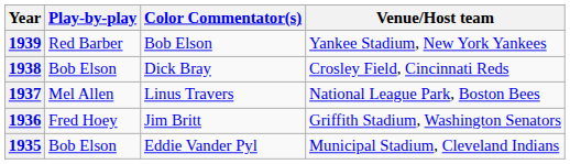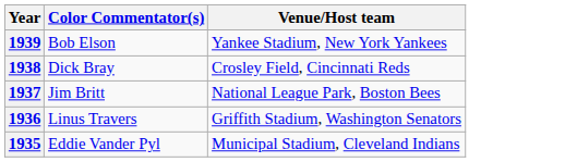 <table class="wikitable">
 <tr>
 <th>Year</th>
-<th><a href='#'>Play-by-play</a></th>
 <th><a href='#'>Color Commentator(s)</a></th>
 <th>Venue/Host team</th>
 </tr>
 <tr>
 <th><a href='#'>1939</a></th>
-<td><a href='#'>Red Barber</a></td>
 <td><a href='#'>Bob Elson</a></td>
 <td><a href='#'>Yankee Stadium</a>, <a href='#'>New York Yankees</a></td>
 </tr>
 <tr>
 <th><a href='#'>1938</a></th>
-<td><a href='#'>Bob Elson</a></td>
 <td><a href='#'>Dick Bray</a></td>
 <td><a href='#'>Crosley Field</a>, <a href='#'>Cincinnati Reds</a></td>
 </tr>
 <tr>
 <th><a href='#'>1937</a></th>
-<td><a href='#'>Mel Allen</a></td>
-<td><a href='#'>Linus Travers</a></td>
+<td><a href='#'>Jim Britt</a></td>
 <td><a href='#'>National League Park</a>, <a href='#'>Boston Bees</a></td>
 </tr>
 <tr>
 <th><a href='#'>1936</a></th>
-<td><a href='#'>Fred Hoey</a></td>
-<td><a href='#'>Jim Britt</a></td>
+<td><a href='#'>Linus Travers</a></td>
 <td><a href='#'>Griffith Stadium</a>, <a href='#'>Washington Senators</a></td>
 </tr>
 <tr>
 <th><a href='#'>1935</a></th>
-<td><a href='#'>Bob Elson</a></td>
 <td><a href='#'>Eddie Vander Pyl</a></td>
 <td><a href='#'>Municipal Stadium</a>, <a href='#'>Cleveland Indians</a></td>
 </tr>
 </table>
